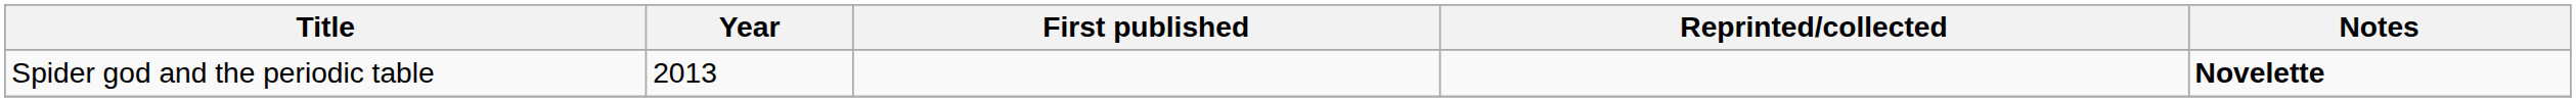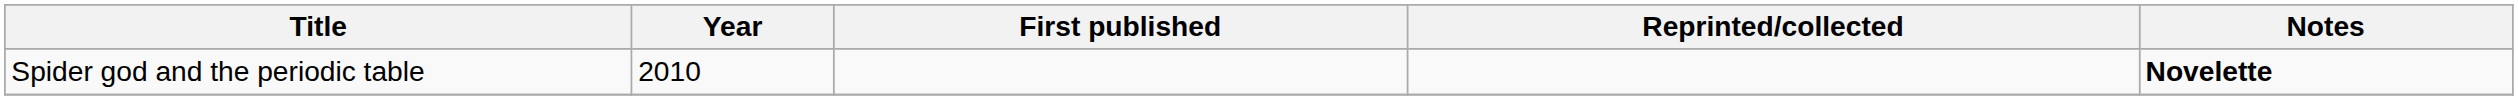 <table class='wikitable sortable' width='90%'>
 <tr>
 <th width=25%>Title</th>
 <th>Year</th>
 <th>First published</th>
 <th>Reprinted/collected</th>
 <th>Notes</th>
 </tr>
 <tr>
 <td>Spider god and the periodic table</td>
-<td>2013</td>
+<td>2010</td>
 <td></td>
 <td></td>
 <td><strong>Novelette</strong></td>
 </tr>
 <tr>
 </tr>
 </table>
